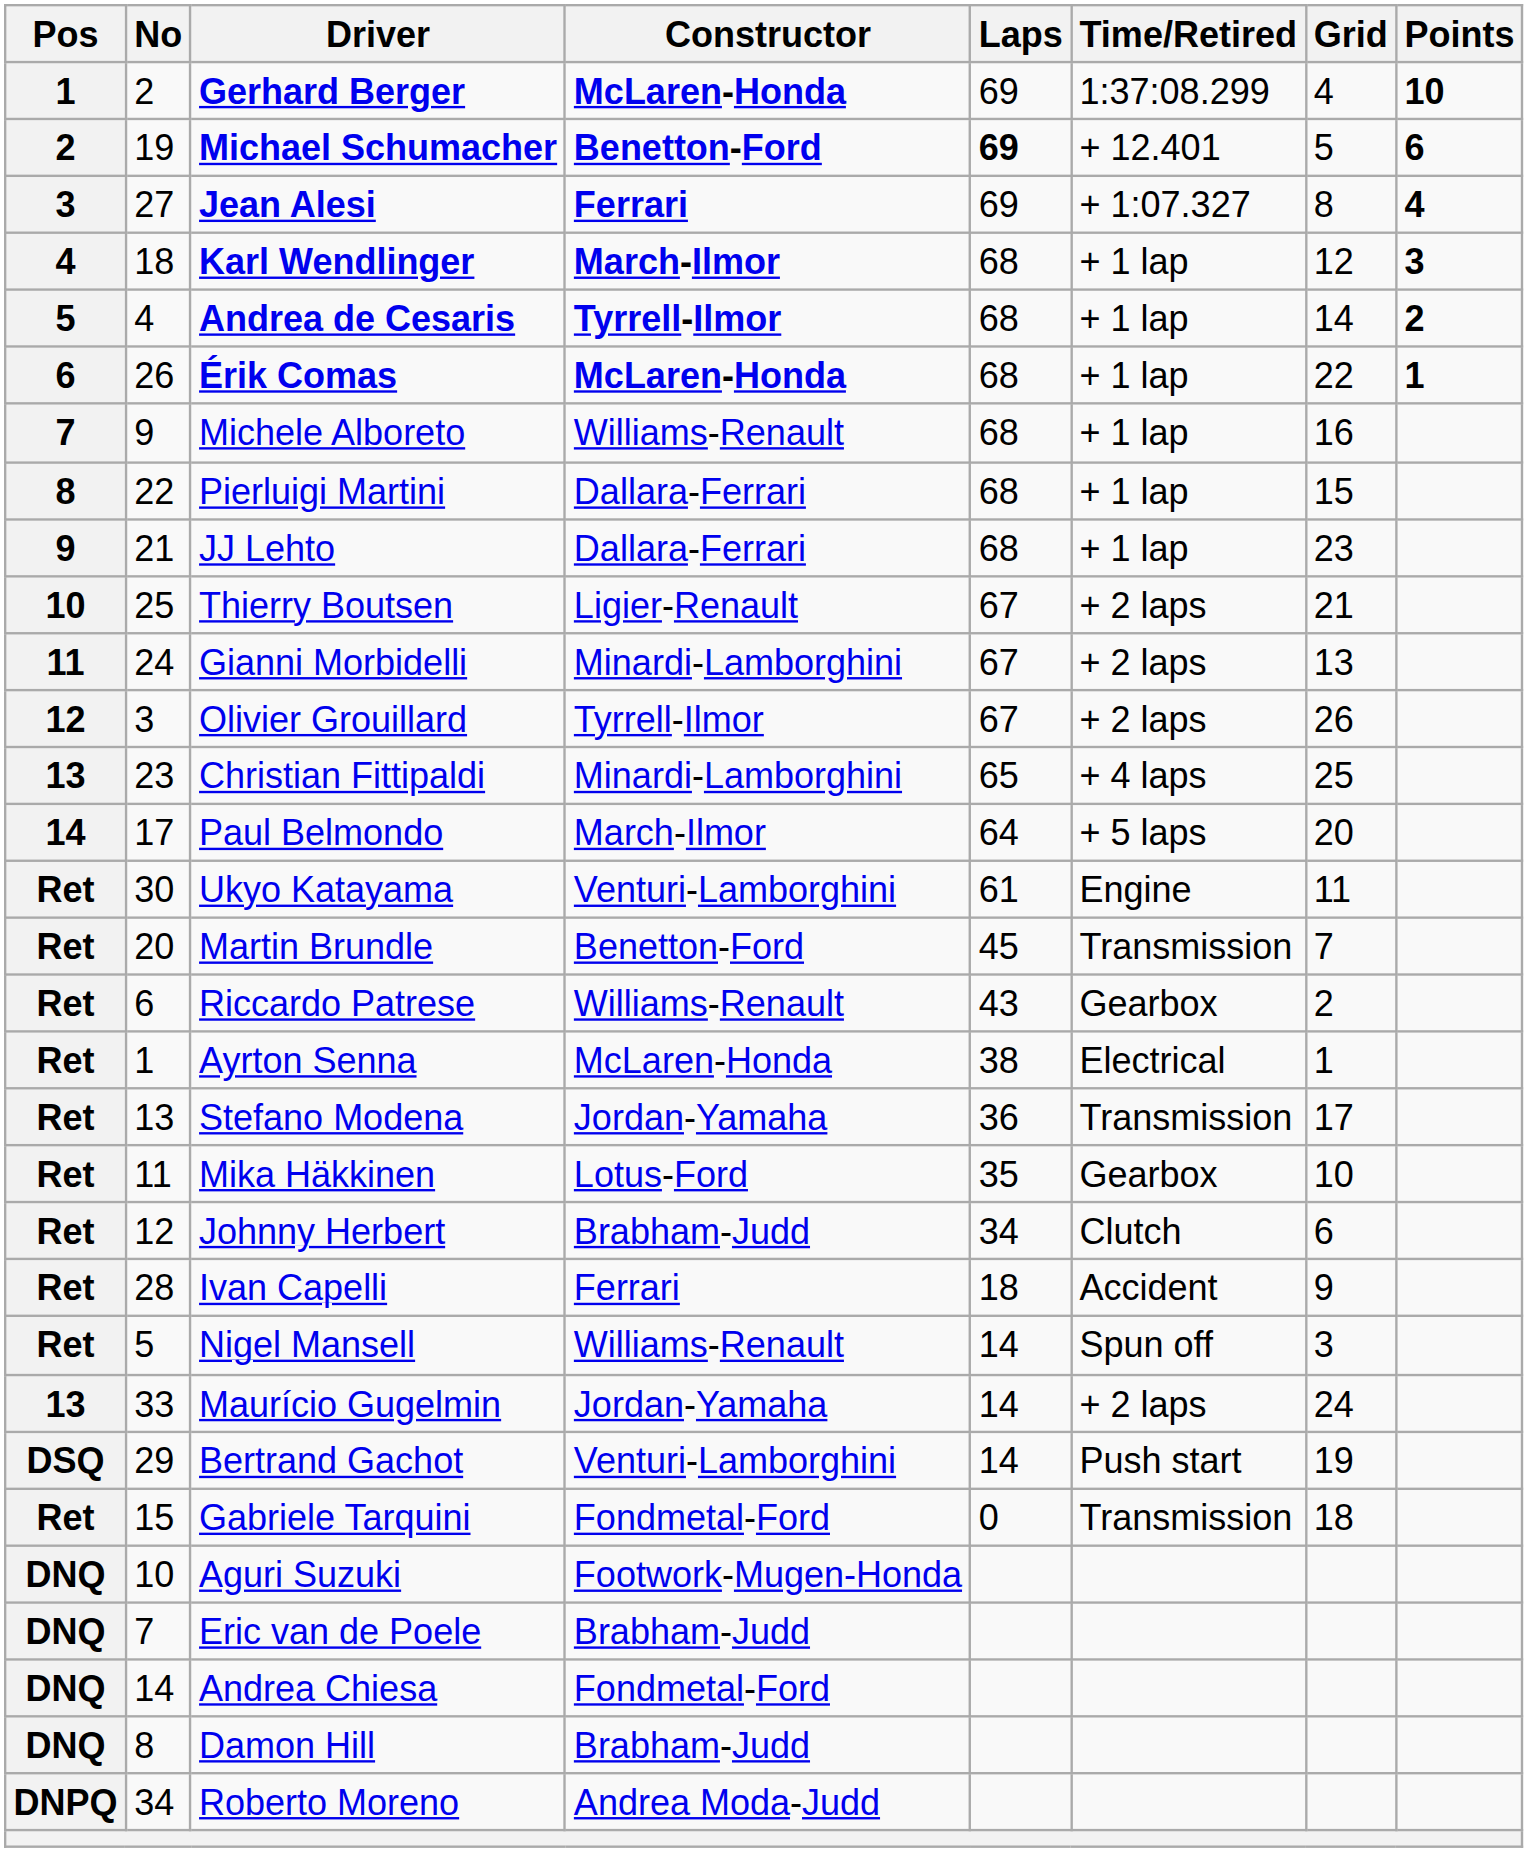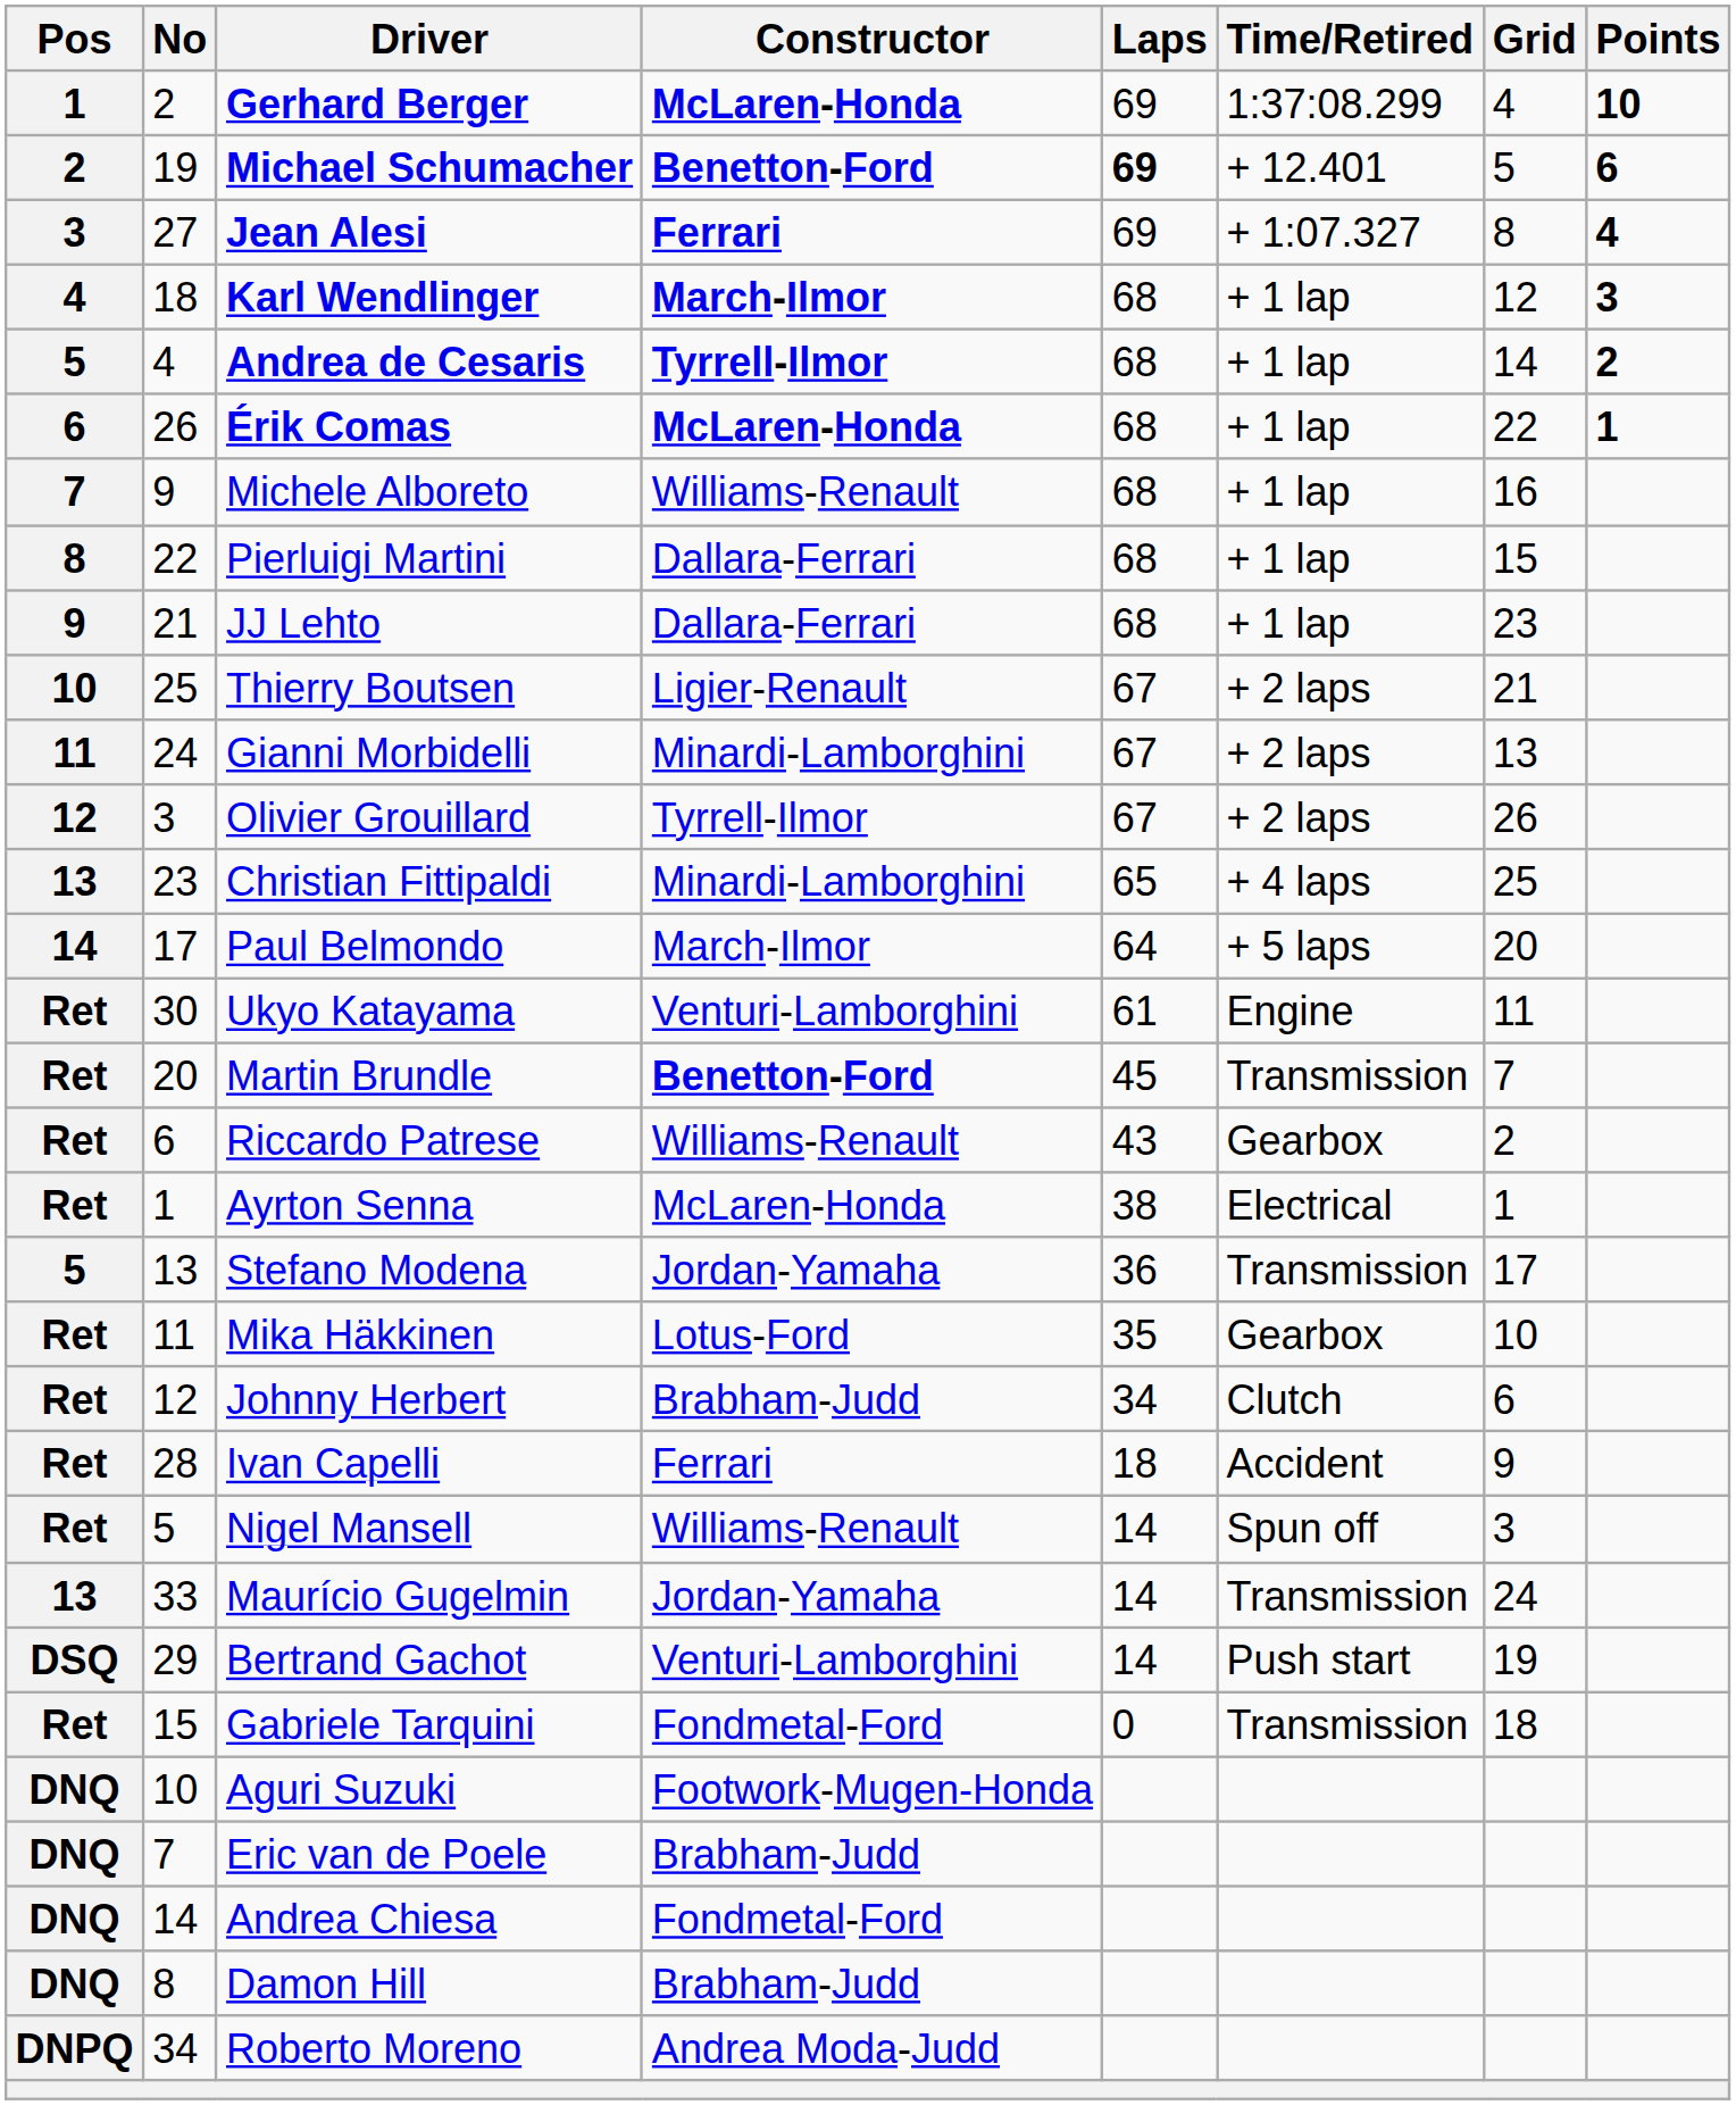 <table class="wikitable" style="font-size: 95%;">
 <tr>
 <th>Pos</th>
 <th>No</th>
 <th>Driver</th>
 <th>Constructor</th>
 <th>Laps</th>
 <th>Time/Retired</th>
 <th>Grid</th>
 <th>Points</th>
 </tr>
 <tr>
 <th>1</th>
 <td>2</td>
 <td> <strong><a href='#'>Gerhard Berger</a></strong></td>
 <td><strong><a href='#'>McLaren</a>-<a href='#'>Honda</a></strong></td>
 <td>69</td>
 <td>1:37:08.299</td>
 <td>4</td>
 <td><strong>10</strong></td>
 </tr>
 <tr>
 <th>2</th>
 <td>19</td>
 <td> <strong><a href='#'>Michael Schumacher</a></strong></td>
 <td><strong><a href='#'>Benetton</a>-<a href='#'>Ford</a></strong></td>
 <td><strong>69</strong></td>
 <td>+ 12.401</td>
 <td>5</td>
 <td><strong>6</strong></td>
 </tr>
 <tr>
 <th>3</th>
 <td>27</td>
 <td> <strong><a href='#'>Jean Alesi</a></strong></td>
 <td><strong><a href='#'>Ferrari</a></strong></td>
 <td>69</td>
 <td>+ 1:07.327</td>
 <td>8</td>
 <td><strong>4</strong></td>
 </tr>
 <tr>
 <th>4</th>
 <td>18</td>
 <td> <strong><a href='#'>Karl Wendlinger</a></strong></td>
 <td><strong><a href='#'>March</a>-<a href='#'>Ilmor</a></strong></td>
 <td>68</td>
 <td>+ 1 lap</td>
 <td>12</td>
 <td><strong>3</strong></td>
 </tr>
 <tr>
 <th>5</th>
 <td>4</td>
 <td> <strong><a href='#'>Andrea de Cesaris</a></strong></td>
 <td><strong><a href='#'>Tyrrell</a>-<a href='#'>Ilmor</a></strong></td>
 <td>68</td>
 <td>+ 1 lap</td>
 <td>14</td>
 <td><strong>2</strong></td>
 </tr>
 <tr>
 <th>6</th>
 <td>26</td>
 <td> <strong><a href='#'>Érik Comas</a></strong></td>
 <td><strong><a href='#'>McLaren</a>-<a href='#'>Honda</a></strong></td>
 <td>68</td>
 <td>+ 1 lap</td>
 <td>22</td>
 <td><strong>1</strong></td>
 </tr>
 <tr>
 <th>7</th>
 <td>9</td>
 <td> <a href='#'>Michele Alboreto</a></td>
 <td><a href='#'>Williams</a>-<a href='#'>Renault</a></td>
 <td>68</td>
 <td>+ 1 lap</td>
 <td>16</td>
 <td></td>
 </tr>
 <tr>
 <th>8</th>
 <td>22</td>
 <td> <a href='#'>Pierluigi Martini</a></td>
 <td><a href='#'>Dallara</a>-<a href='#'>Ferrari</a></td>
 <td>68</td>
 <td>+ 1 lap</td>
 <td>15</td>
 <td></td>
 </tr>
 <tr>
 <th>9</th>
 <td>21</td>
 <td> <a href='#'>JJ Lehto</a></td>
 <td><a href='#'>Dallara</a>-<a href='#'>Ferrari</a></td>
 <td>68</td>
 <td>+ 1 lap</td>
 <td>23</td>
 <td></td>
 </tr>
 <tr>
 <th>10</th>
 <td>25</td>
 <td> <a href='#'>Thierry Boutsen</a></td>
 <td><a href='#'>Ligier</a>-<a href='#'>Renault</a></td>
 <td>67</td>
 <td>+ 2 laps</td>
 <td>21</td>
 <td></td>
 </tr>
 <tr>
 <th>11</th>
 <td>24</td>
 <td> <a href='#'>Gianni Morbidelli</a></td>
 <td><a href='#'>Minardi</a>-<a href='#'>Lamborghini</a></td>
 <td>67</td>
 <td>+ 2 laps</td>
 <td>13</td>
 <td></td>
 </tr>
 <tr>
 <th>12</th>
 <td>3</td>
 <td> <a href='#'>Olivier Grouillard</a></td>
 <td><a href='#'>Tyrrell</a>-<a href='#'>Ilmor</a></td>
 <td>67</td>
 <td>+ 2 laps</td>
 <td>26</td>
 <td></td>
 </tr>
 <tr>
 <th>13</th>
 <td>23</td>
 <td> <a href='#'>Christian Fittipaldi</a></td>
 <td><a href='#'>Minardi</a>-<a href='#'>Lamborghini</a></td>
 <td>65</td>
 <td>+ 4 laps</td>
 <td>25</td>
 <td></td>
 </tr>
 <tr>
 <th>14</th>
 <td>17</td>
 <td> <a href='#'>Paul Belmondo</a></td>
 <td><a href='#'>March</a>-<a href='#'>Ilmor</a></td>
 <td>64</td>
 <td>+ 5 laps</td>
 <td>20</td>
 <td></td>
 </tr>
 <tr>
 <th>Ret</th>
 <td>30</td>
 <td> <a href='#'>Ukyo Katayama</a></td>
 <td><a href='#'>Venturi</a>-<a href='#'>Lamborghini</a></td>
 <td>61</td>
 <td>Engine</td>
 <td>11</td>
 <td></td>
 </tr>
 <tr>
 <th>Ret</th>
 <td>20</td>
 <td> <a href='#'>Martin Brundle</a></td>
-<td><a href='#'>Benetton</a>-<a href='#'>Ford</a></td>
+<td><strong><a href='#'>Benetton</a>-<a href='#'>Ford</a></strong></td>
 <td>45</td>
 <td>Transmission</td>
 <td>7</td>
 <td></td>
 </tr>
 <tr>
 <th>Ret</th>
 <td>6</td>
 <td> <a href='#'>Riccardo Patrese</a></td>
 <td><a href='#'>Williams</a>-<a href='#'>Renault</a></td>
 <td>43</td>
 <td>Gearbox</td>
 <td>2</td>
 <td></td>
 </tr>
 <tr>
 <th>Ret</th>
 <td>1</td>
 <td> <a href='#'>Ayrton Senna</a></td>
 <td><a href='#'>McLaren</a>-<a href='#'>Honda</a></td>
 <td>38</td>
 <td>Electrical</td>
 <td>1</td>
 <td></td>
 </tr>
 <tr>
-<th>Ret</th>
+<th>5</th>
 <td>13</td>
 <td> <a href='#'>Stefano Modena</a></td>
 <td><a href='#'>Jordan</a>-<a href='#'>Yamaha</a></td>
 <td>36</td>
 <td>Transmission</td>
 <td>17</td>
 <td></td>
 </tr>
 <tr>
 <th>Ret</th>
 <td>11</td>
 <td> <a href='#'>Mika Häkkinen</a></td>
 <td><a href='#'>Lotus</a>-<a href='#'>Ford</a></td>
 <td>35</td>
 <td>Gearbox</td>
 <td>10</td>
 <td></td>
 </tr>
 <tr>
 <th>Ret</th>
 <td>12</td>
 <td> <a href='#'>Johnny Herbert</a></td>
 <td><a href='#'>Brabham</a>-<a href='#'>Judd</a></td>
 <td>34</td>
 <td>Clutch</td>
 <td>6</td>
 <td></td>
 </tr>
 <tr>
 <th>Ret</th>
 <td>28</td>
 <td> <a href='#'>Ivan Capelli</a></td>
 <td><a href='#'>Ferrari</a></td>
 <td>18</td>
 <td>Accident</td>
 <td>9</td>
 <td></td>
 </tr>
 <tr>
 <th>Ret</th>
 <td>5</td>
 <td> <a href='#'>Nigel Mansell</a></td>
 <td><a href='#'>Williams</a>-<a href='#'>Renault</a></td>
 <td>14</td>
 <td>Spun off</td>
 <td>3</td>
 <td></td>
 </tr>
 <tr>
 <th>13</th>
 <td>33</td>
 <td> <a href='#'>Maurício Gugelmin</a></td>
 <td><a href='#'>Jordan</a>-<a href='#'>Yamaha</a></td>
 <td>14</td>
-<td>+ 2 laps</td>
+<td>Transmission</td>
 <td>24</td>
 <td></td>
 </tr>
 <tr>
 <th>DSQ</th>
 <td>29</td>
 <td> <a href='#'>Bertrand Gachot</a></td>
 <td><a href='#'>Venturi</a>-<a href='#'>Lamborghini</a></td>
 <td>14</td>
 <td>Push start</td>
 <td>19</td>
 <td></td>
 </tr>
 <tr>
 <th>Ret</th>
 <td>15</td>
 <td> <a href='#'>Gabriele Tarquini</a></td>
 <td><a href='#'>Fondmetal</a>-<a href='#'>Ford</a></td>
 <td>0</td>
 <td>Transmission</td>
 <td>18</td>
 <td></td>
 </tr>
 <tr>
 <th>DNQ</th>
 <td>10</td>
 <td> <a href='#'>Aguri Suzuki</a></td>
 <td><a href='#'>Footwork</a>-<a href='#'>Mugen-Honda</a></td>
 <td></td>
 <td></td>
 <td></td>
 <td></td>
 </tr>
 <tr>
 <th>DNQ</th>
 <td>7</td>
 <td> <a href='#'>Eric van de Poele</a></td>
 <td><a href='#'>Brabham</a>-<a href='#'>Judd</a></td>
 <td></td>
 <td></td>
 <td></td>
 <td></td>
 </tr>
 <tr>
 <th>DNQ</th>
 <td>14</td>
 <td> <a href='#'>Andrea Chiesa</a></td>
 <td><a href='#'>Fondmetal</a>-<a href='#'>Ford</a></td>
 <td></td>
 <td></td>
 <td></td>
 <td></td>
 </tr>
 <tr>
 <th>DNQ</th>
 <td>8</td>
 <td> <a href='#'>Damon Hill</a></td>
 <td><a href='#'>Brabham</a>-<a href='#'>Judd</a></td>
 <td></td>
 <td></td>
 <td></td>
 <td></td>
 </tr>
 <tr>
 <th>DNPQ</th>
 <td>34</td>
 <td> <a href='#'>Roberto Moreno</a></td>
 <td><a href='#'>Andrea Moda</a>-<a href='#'>Judd</a></td>
 <td></td>
 <td></td>
 <td></td>
 <td></td>
 </tr>
 <tr>
 <th colspan="8"></th>
 </tr>
 </table>
